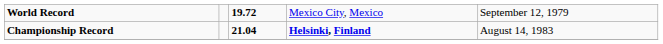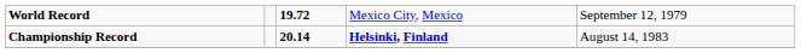 <table class="wikitable" width=75%>
 <tr>
 <td><strong>World Record</strong></td>
 <td></td>
 <td><strong>19.72</strong></td>
 <td><a href='#'>Mexico City</a>, <a href='#'>Mexico</a></td>
 <td>September 12, 1979</td>
 </tr>
 <tr>
 <td><strong>Championship Record</strong></td>
 <td></td>
-<td><strong>21.04</strong></td>
+<td><strong>20.14</strong></td>
 <td><strong><a href='#'>Helsinki</a>, <a href='#'>Finland</a></strong></td>
 <td>August 14, 1983</td>
 </tr>
 <tr>
 </tr>
 </table>
